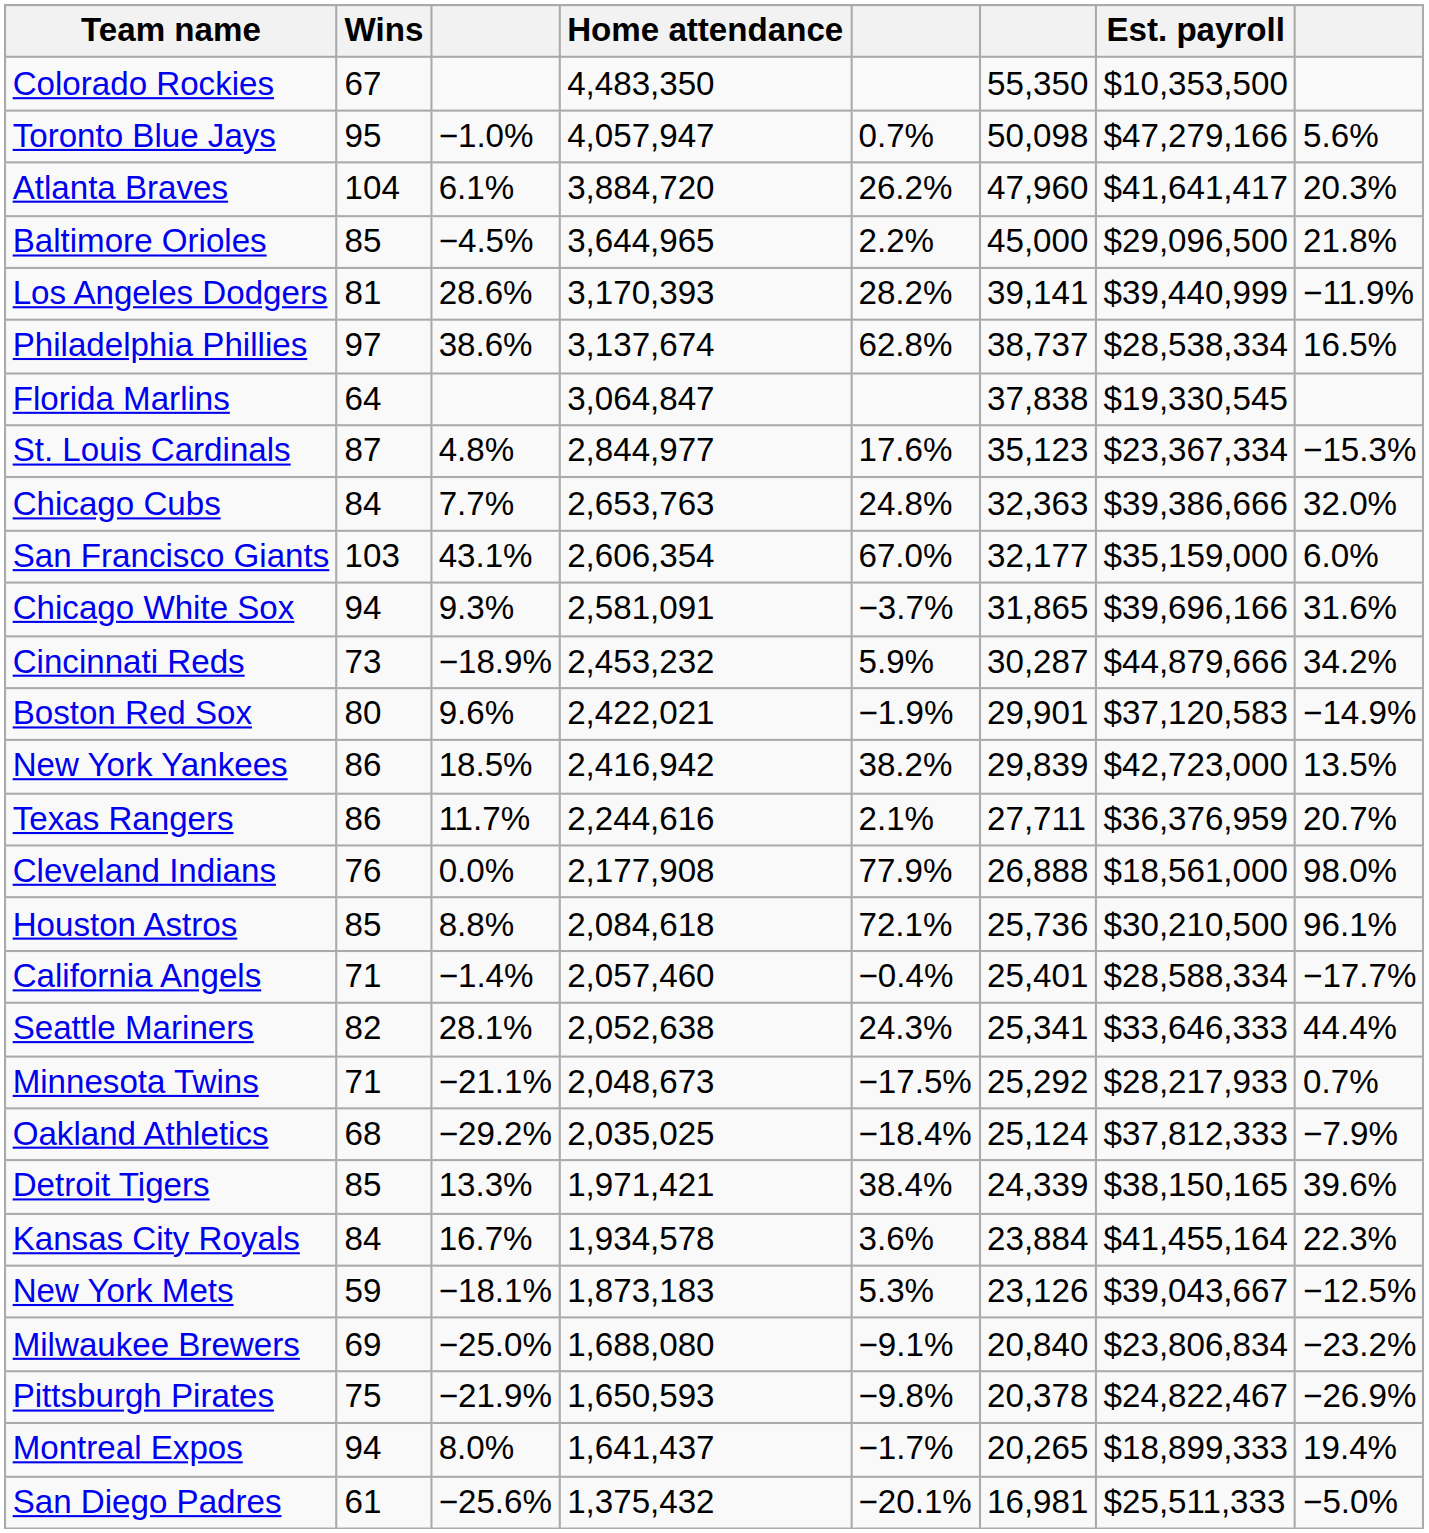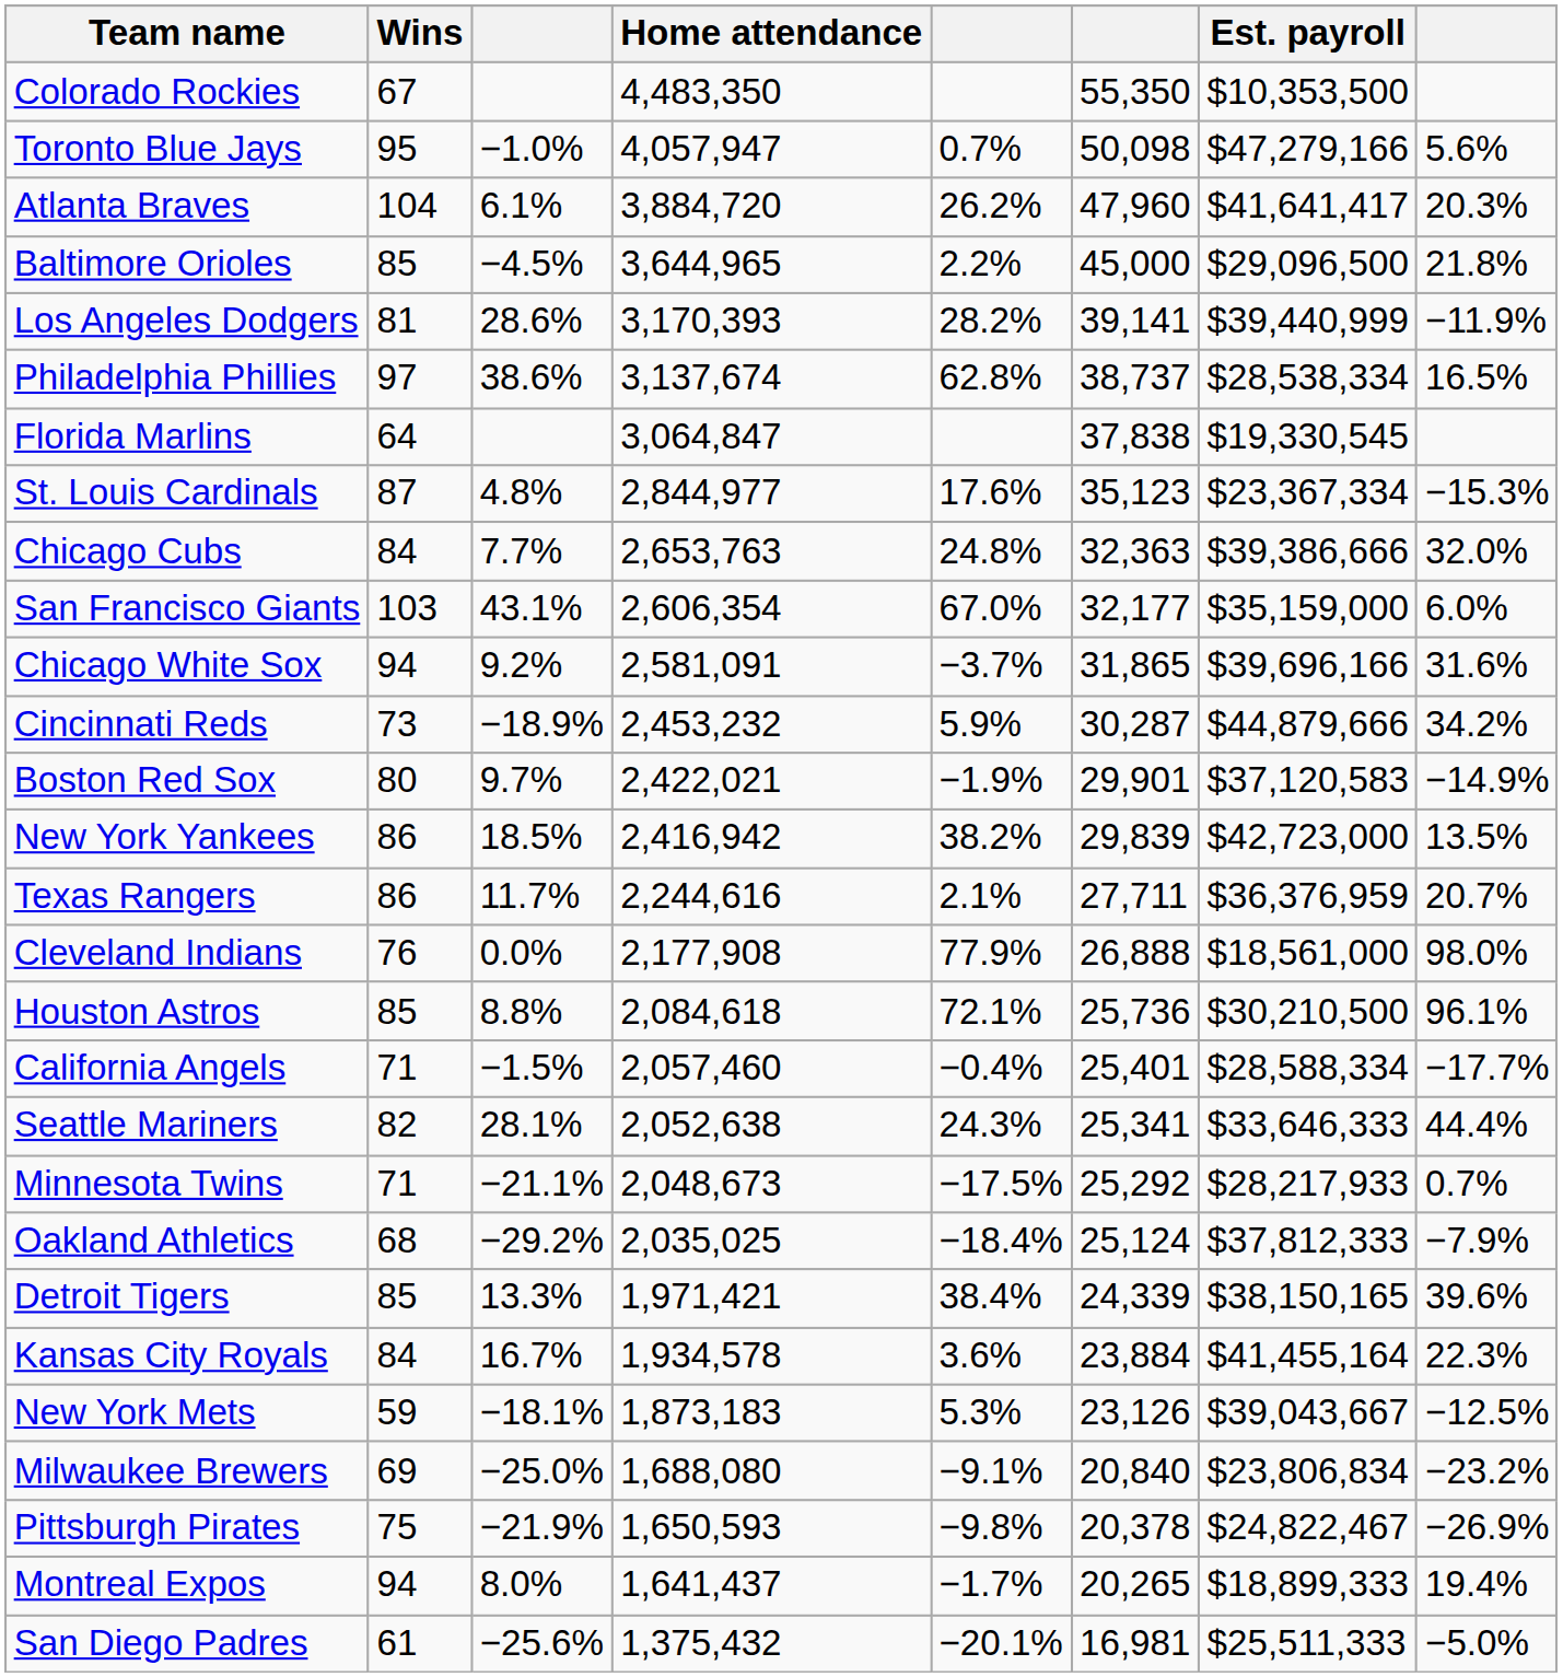 <table class="wikitable sortable">
 <tr style="text-align:center; font-size:larger;">
 </tr>
 <tr>
 <th>Team name</th>
 <th>Wins</th>
 <th></th>
 <th>Home attendance</th>
 <th></th>
 <th></th>
 <th>Est. payroll</th>
 <th></th>
 </tr>
 <tr>
 <td><a href='#'>Colorado Rockies</a></td>
 <td>67</td>
 <td></td>
 <td>4,483,350</td>
 <td></td>
 <td>55,350</td>
 <td>$10,353,500</td>
 <td></td>
 </tr>
 <tr>
 <td><a href='#'>Toronto Blue Jays</a></td>
 <td>95</td>
 <td>−1.0%</td>
 <td>4,057,947</td>
 <td>0.7%</td>
 <td>50,098</td>
 <td>$47,279,166</td>
 <td>5.6%</td>
 </tr>
 <tr>
 <td><a href='#'>Atlanta Braves</a></td>
 <td>104</td>
 <td>6.1%</td>
 <td>3,884,720</td>
 <td>26.2%</td>
 <td>47,960</td>
 <td>$41,641,417</td>
 <td>20.3%</td>
 </tr>
 <tr>
 <td><a href='#'>Baltimore Orioles</a></td>
 <td>85</td>
 <td>−4.5%</td>
 <td>3,644,965</td>
 <td>2.2%</td>
 <td>45,000</td>
 <td>$29,096,500</td>
 <td>21.8%</td>
 </tr>
 <tr>
 <td><a href='#'>Los Angeles Dodgers</a></td>
 <td>81</td>
 <td>28.6%</td>
 <td>3,170,393</td>
 <td>28.2%</td>
 <td>39,141</td>
 <td>$39,440,999</td>
 <td>−11.9%</td>
 </tr>
 <tr>
 <td><a href='#'>Philadelphia Phillies</a></td>
 <td>97</td>
 <td>38.6%</td>
 <td>3,137,674</td>
 <td>62.8%</td>
 <td>38,737</td>
 <td>$28,538,334</td>
 <td>16.5%</td>
 </tr>
 <tr>
 <td><a href='#'>Florida Marlins</a></td>
 <td>64</td>
 <td></td>
 <td>3,064,847</td>
 <td></td>
 <td>37,838</td>
 <td>$19,330,545</td>
 <td></td>
 </tr>
 <tr>
 <td><a href='#'>St. Louis Cardinals</a></td>
 <td>87</td>
 <td>4.8%</td>
 <td>2,844,977</td>
 <td>17.6%</td>
 <td>35,123</td>
 <td>$23,367,334</td>
 <td>−15.3%</td>
 </tr>
 <tr>
 <td><a href='#'>Chicago Cubs</a></td>
 <td>84</td>
 <td>7.7%</td>
 <td>2,653,763</td>
 <td>24.8%</td>
 <td>32,363</td>
 <td>$39,386,666</td>
 <td>32.0%</td>
 </tr>
 <tr>
 <td><a href='#'>San Francisco Giants</a></td>
 <td>103</td>
 <td>43.1%</td>
 <td>2,606,354</td>
 <td>67.0%</td>
 <td>32,177</td>
 <td>$35,159,000</td>
 <td>6.0%</td>
 </tr>
 <tr>
 <td><a href='#'>Chicago White Sox</a></td>
 <td>94</td>
-<td>9.3%</td>
+<td>9.2%</td>
 <td>2,581,091</td>
 <td>−3.7%</td>
 <td>31,865</td>
 <td>$39,696,166</td>
 <td>31.6%</td>
 </tr>
 <tr>
 <td><a href='#'>Cincinnati Reds</a></td>
 <td>73</td>
 <td>−18.9%</td>
 <td>2,453,232</td>
 <td>5.9%</td>
 <td>30,287</td>
 <td>$44,879,666</td>
 <td>34.2%</td>
 </tr>
 <tr>
 <td><a href='#'>Boston Red Sox</a></td>
 <td>80</td>
-<td>9.6%</td>
+<td>9.7%</td>
 <td>2,422,021</td>
 <td>−1.9%</td>
 <td>29,901</td>
 <td>$37,120,583</td>
 <td>−14.9%</td>
 </tr>
 <tr>
 <td><a href='#'>New York Yankees</a></td>
 <td>86</td>
 <td>18.5%</td>
 <td>2,416,942</td>
 <td>38.2%</td>
 <td>29,839</td>
 <td>$42,723,000</td>
 <td>13.5%</td>
 </tr>
 <tr>
 <td><a href='#'>Texas Rangers</a></td>
 <td>86</td>
 <td>11.7%</td>
 <td>2,244,616</td>
 <td>2.1%</td>
 <td>27,711</td>
 <td>$36,376,959</td>
 <td>20.7%</td>
 </tr>
 <tr>
 <td><a href='#'>Cleveland Indians</a></td>
 <td>76</td>
 <td>0.0%</td>
 <td>2,177,908</td>
 <td>77.9%</td>
 <td>26,888</td>
 <td>$18,561,000</td>
 <td>98.0%</td>
 </tr>
 <tr>
 <td><a href='#'>Houston Astros</a></td>
 <td>85</td>
 <td>8.8%</td>
 <td>2,084,618</td>
 <td>72.1%</td>
 <td>25,736</td>
 <td>$30,210,500</td>
 <td>96.1%</td>
 </tr>
 <tr>
 <td><a href='#'>California Angels</a></td>
 <td>71</td>
-<td>−1.4%</td>
+<td>−1.5%</td>
 <td>2,057,460</td>
 <td>−0.4%</td>
 <td>25,401</td>
 <td>$28,588,334</td>
 <td>−17.7%</td>
 </tr>
 <tr>
 <td><a href='#'>Seattle Mariners</a></td>
 <td>82</td>
 <td>28.1%</td>
 <td>2,052,638</td>
 <td>24.3%</td>
 <td>25,341</td>
 <td>$33,646,333</td>
 <td>44.4%</td>
 </tr>
 <tr>
 <td><a href='#'>Minnesota Twins</a></td>
 <td>71</td>
 <td>−21.1%</td>
 <td>2,048,673</td>
 <td>−17.5%</td>
 <td>25,292</td>
 <td>$28,217,933</td>
 <td>0.7%</td>
 </tr>
 <tr>
 <td><a href='#'>Oakland Athletics</a></td>
 <td>68</td>
 <td>−29.2%</td>
 <td>2,035,025</td>
 <td>−18.4%</td>
 <td>25,124</td>
 <td>$37,812,333</td>
 <td>−7.9%</td>
 </tr>
 <tr>
 <td><a href='#'>Detroit Tigers</a></td>
 <td>85</td>
 <td>13.3%</td>
 <td>1,971,421</td>
 <td>38.4%</td>
 <td>24,339</td>
 <td>$38,150,165</td>
 <td>39.6%</td>
 </tr>
 <tr>
 <td><a href='#'>Kansas City Royals</a></td>
 <td>84</td>
 <td>16.7%</td>
 <td>1,934,578</td>
 <td>3.6%</td>
 <td>23,884</td>
 <td>$41,455,164</td>
 <td>22.3%</td>
 </tr>
 <tr>
 <td><a href='#'>New York Mets</a></td>
 <td>59</td>
 <td>−18.1%</td>
 <td>1,873,183</td>
 <td>5.3%</td>
 <td>23,126</td>
 <td>$39,043,667</td>
 <td>−12.5%</td>
 </tr>
 <tr>
 <td><a href='#'>Milwaukee Brewers</a></td>
 <td>69</td>
 <td>−25.0%</td>
 <td>1,688,080</td>
 <td>−9.1%</td>
 <td>20,840</td>
 <td>$23,806,834</td>
 <td>−23.2%</td>
 </tr>
 <tr>
 <td><a href='#'>Pittsburgh Pirates</a></td>
 <td>75</td>
 <td>−21.9%</td>
 <td>1,650,593</td>
 <td>−9.8%</td>
 <td>20,378</td>
 <td>$24,822,467</td>
 <td>−26.9%</td>
 </tr>
 <tr>
 <td><a href='#'>Montreal Expos</a></td>
 <td>94</td>
 <td>8.0%</td>
 <td>1,641,437</td>
 <td>−1.7%</td>
 <td>20,265</td>
 <td>$18,899,333</td>
 <td>19.4%</td>
 </tr>
 <tr>
 <td><a href='#'>San Diego Padres</a></td>
 <td>61</td>
 <td>−25.6%</td>
 <td>1,375,432</td>
 <td>−20.1%</td>
 <td>16,981</td>
 <td>$25,511,333</td>
 <td>−5.0%</td>
 </tr>
 </table>
